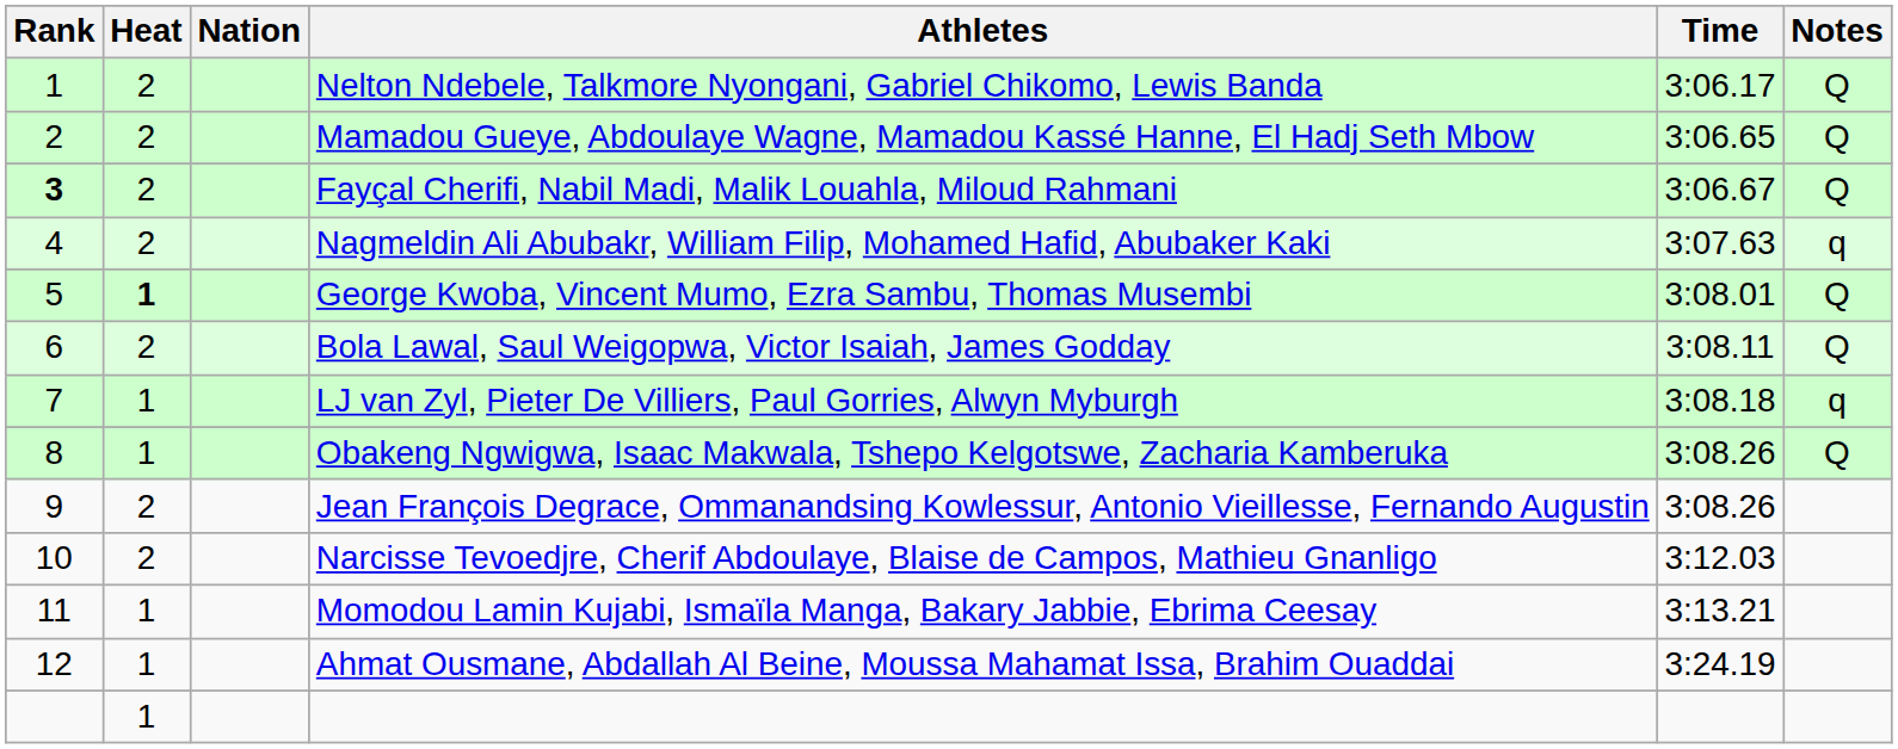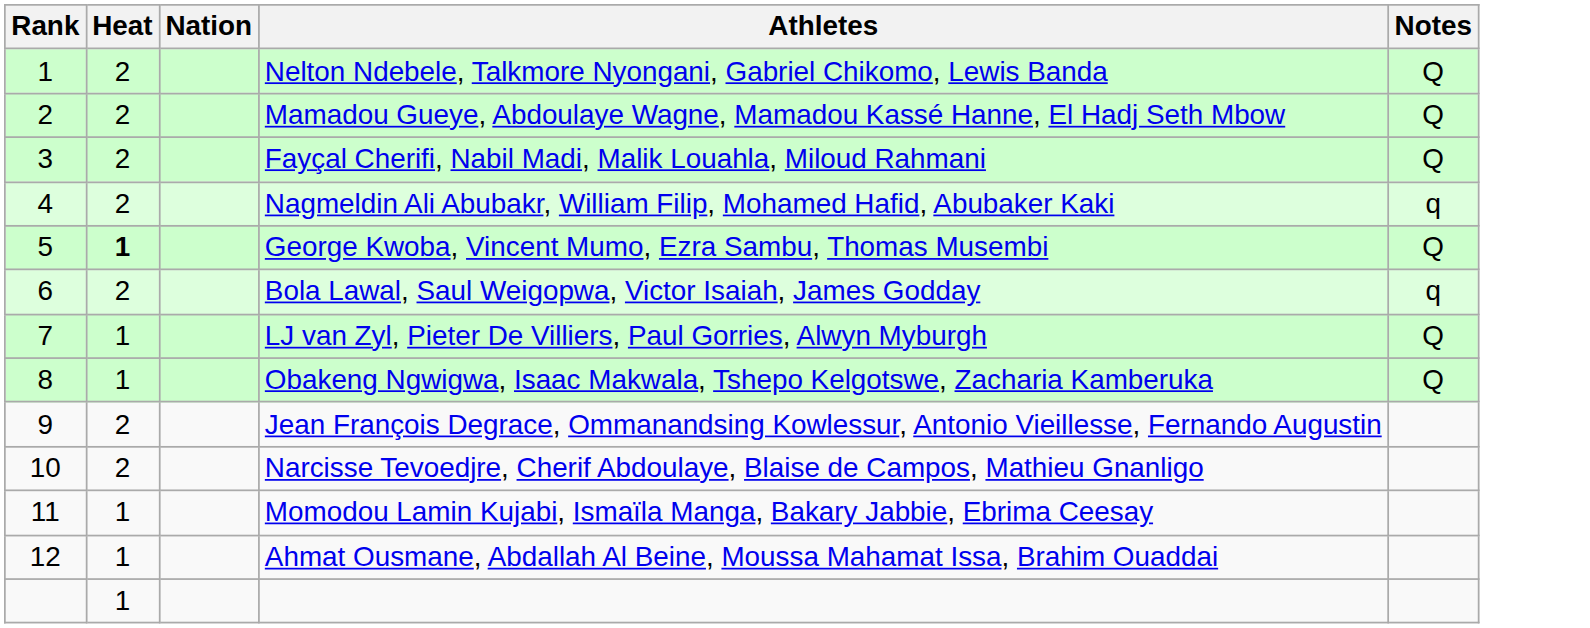 <table class="wikitable sortable" style="text-align:center">
 <tr>
 <th>Rank</th>
 <th>Heat</th>
 <th>Nation</th>
 <th>Athletes</th>
-<th>Time</th>
 <th>Notes</th>
 </tr>
 <tr bgcolor=ccffcc>
 <td>1</td>
 <td>2</td>
 <td align=left></td>
 <td align=left><a href='#'>Nelton Ndebele</a>, <a href='#'>Talkmore Nyongani</a>, <a href='#'>Gabriel Chikomo</a>, <a href='#'>Lewis Banda</a></td>
-<td>3:06.17</td>
 <td>Q</td>
 </tr>
 <tr bgcolor=ccffcc>
 <td>2</td>
 <td>2</td>
 <td align=left></td>
 <td align=left><a href='#'>Mamadou Gueye</a>, <a href='#'>Abdoulaye Wagne</a>, <a href='#'>Mamadou Kassé Hanne</a>, <a href='#'>El Hadj Seth Mbow</a></td>
-<td>3:06.65</td>
 <td>Q</td>
 </tr>
 <tr bgcolor=ccffcc>
-<td><strong>3</strong></td>
+<td>3</td>
 <td>2</td>
 <td align=left></td>
 <td align=left><a href='#'>Fayçal Cherifi</a>, <a href='#'>Nabil Madi</a>, <a href='#'>Malik Louahla</a>, <a href='#'>Miloud Rahmani</a></td>
-<td>3:06.67</td>
 <td>Q</td>
 </tr>
 <tr bgcolor=ddffdd>
 <td>4</td>
 <td>2</td>
 <td align=left></td>
 <td align=left><a href='#'>Nagmeldin Ali Abubakr</a>, <a href='#'>William Filip</a>, <a href='#'>Mohamed Hafid</a>, <a href='#'>Abubaker Kaki</a></td>
-<td>3:07.63</td>
 <td>q</td>
 </tr>
 <tr bgcolor=ccffcc>
 <td>5</td>
 <td><strong>1</strong></td>
 <td align=left></td>
 <td align=left><a href='#'>George Kwoba</a>, <a href='#'>Vincent Mumo</a>, <a href='#'>Ezra Sambu</a>, <a href='#'>Thomas Musembi</a></td>
-<td>3:08.01</td>
 <td>Q</td>
 </tr>
 <tr bgcolor=ddffdd>
 <td>6</td>
 <td>2</td>
 <td align=left></td>
 <td align=left><a href='#'>Bola Lawal</a>, <a href='#'>Saul Weigopwa</a>, <a href='#'>Victor Isaiah</a>, <a href='#'>James Godday</a></td>
-<td>3:08.11</td>
-<td>Q</td>
+<td>q</td>
 </tr>
 <tr bgcolor=ccffcc>
 <td>7</td>
 <td>1</td>
 <td align=left></td>
 <td align=left><a href='#'>LJ van Zyl</a>, <a href='#'>Pieter De Villiers</a>, <a href='#'>Paul Gorries</a>, <a href='#'>Alwyn Myburgh</a></td>
-<td>3:08.18</td>
-<td>q</td>
+<td>Q</td>
 </tr>
 <tr bgcolor=ccffcc>
 <td>8</td>
 <td>1</td>
 <td align=left></td>
 <td align=left><a href='#'>Obakeng Ngwigwa</a>, <a href='#'>Isaac Makwala</a>, <a href='#'>Tshepo Kelgotswe</a>, <a href='#'>Zacharia Kamberuka</a></td>
-<td>3:08.26</td>
 <td>Q</td>
 </tr>
 <tr>
 <td>9</td>
 <td>2</td>
 <td align=left></td>
 <td align=left><a href='#'>Jean François Degrace</a>, <a href='#'>Ommanandsing Kowlessur</a>, <a href='#'>Antonio Vieillesse</a>, <a href='#'>Fernando Augustin</a></td>
-<td>3:08.26</td>
 <td></td>
 </tr>
 <tr>
 <td>10</td>
 <td>2</td>
 <td align=left></td>
 <td align=left><a href='#'>Narcisse Tevoedjre</a>, <a href='#'>Cherif Abdoulaye</a>, <a href='#'>Blaise de Campos</a>, <a href='#'>Mathieu Gnanligo</a></td>
-<td>3:12.03</td>
 <td></td>
 </tr>
 <tr>
 <td>11</td>
 <td>1</td>
 <td align=left></td>
 <td align=left><a href='#'>Momodou Lamin Kujabi</a>, <a href='#'>Ismaïla Manga</a>, <a href='#'>Bakary Jabbie</a>, <a href='#'>Ebrima Ceesay</a></td>
-<td>3:13.21</td>
 <td></td>
 </tr>
 <tr>
 <td>12</td>
 <td>1</td>
 <td align=left></td>
 <td align=left><a href='#'>Ahmat Ousmane</a>, <a href='#'>Abdallah Al Beine</a>, <a href='#'>Moussa Mahamat Issa</a>, <a href='#'>Brahim Ouaddai</a></td>
-<td>3:24.19</td>
 <td></td>
 </tr>
 <tr>
 <td></td>
 <td>1</td>
 <td align=left></td>
 <td align=left></td>
 <td></td>
-<td></td>
 </tr>
 </table>
